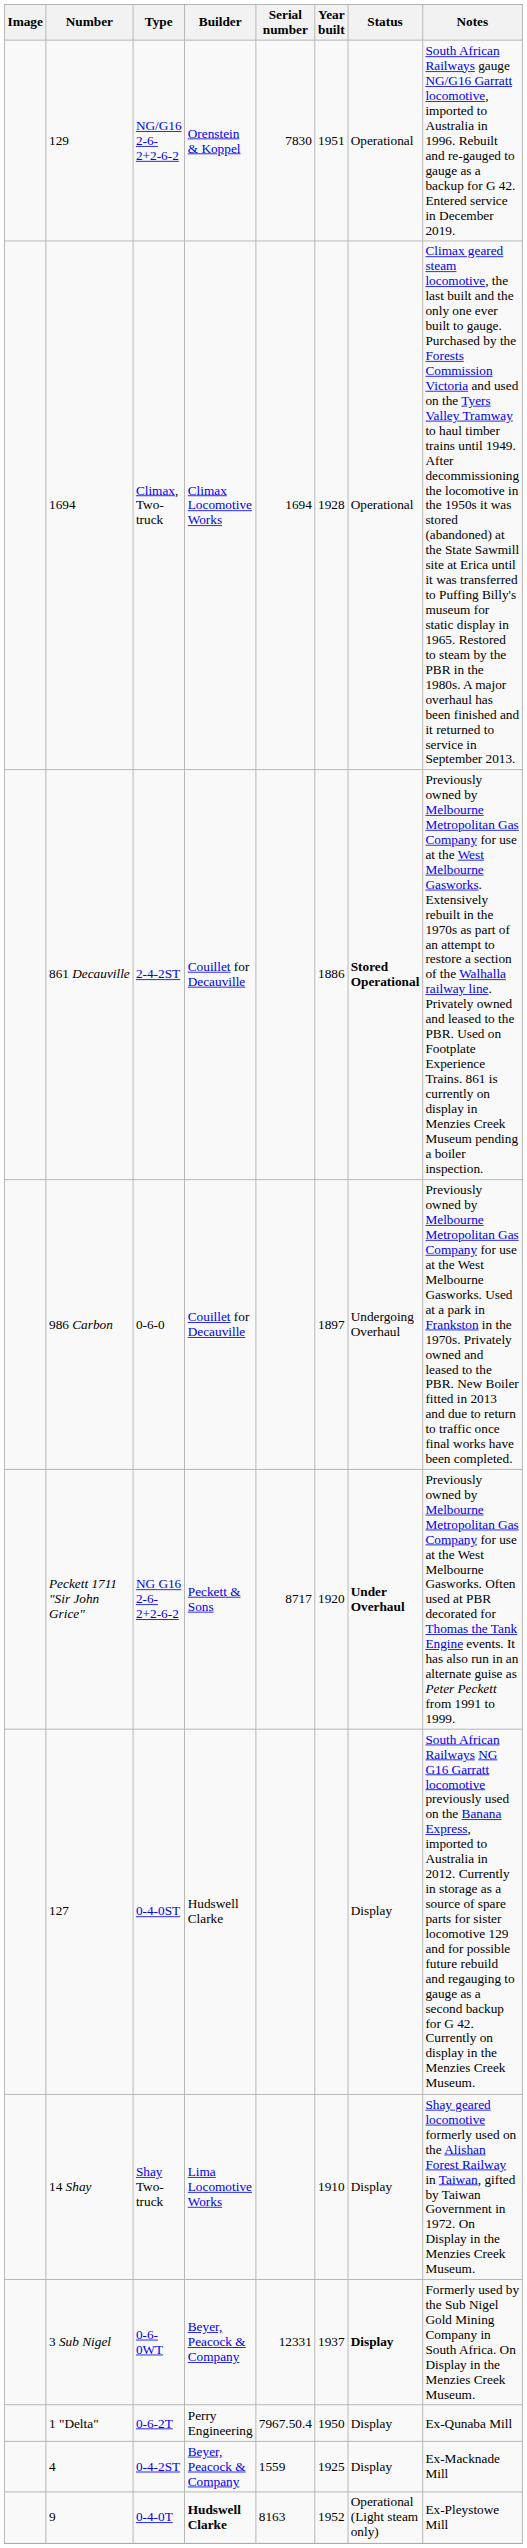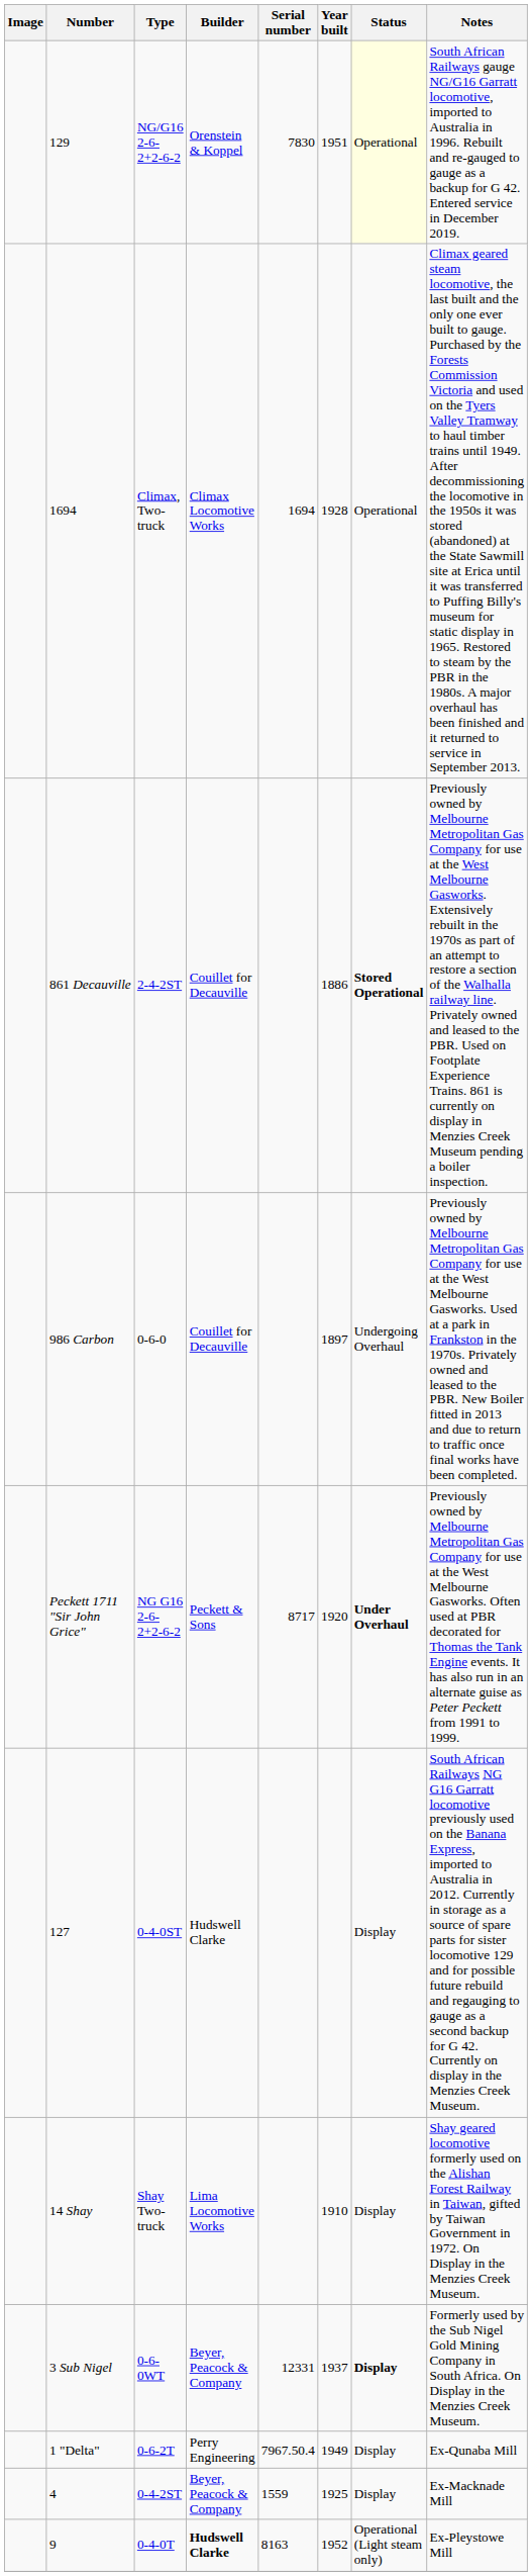 <table class="wikitable sortable">
 <tr>
 <th>Image</th>
 <th>Number</th>
 <th>Type</th>
 <th>Builder</th>
 <th>Serial<br>number</th>
 <th>Year built</th>
 <th>Status</th>
 <th>Notes</th>
 </tr>
 <tr>
 <td></td>
 <td>129</td>
 <td><a href='#'>NG/G16</a><br><a href='#'>2-6-2+2-6-2</a></td>
 <td><a href='#'>Orenstein & Koppel</a></td>
 <td align=right>7830</td>
 <td>1951</td>
-<td>Operational</td>
+<td style="background: lightyellow;">Operational</td>
 <td><a href='#'>South African Railways</a>  gauge <a href='#'>NG/G16 Garratt locomotive</a>, imported to Australia in 1996. Rebuilt and re-gauged to  gauge as a backup for G 42. Entered service in December 2019.</td>
 </tr>
 <tr>
 <td></td>
 <td>1694</td>
 <td><a href='#'>Climax</a>,<br>Two-truck</td>
 <td><a href='#'>Climax Locomotive Works</a></td>
 <td align=right>1694</td>
 <td>1928</td>
 <td>Operational</td>
 <td><a href='#'>Climax geared steam locomotive</a>, the last built and the only one ever built to  gauge. Purchased by the <a href='#'>Forests Commission Victoria</a> and used on the <a href='#'>Tyers Valley Tramway</a> to haul timber trains until 1949. After decommissioning the locomotive in the 1950s it was stored (abandoned) at the State Sawmill site at Erica until it was transferred to Puffing Billy's museum for static display in 1965. Restored to steam by the PBR in the 1980s. A major overhaul has been finished and it returned to service in September 2013.</td>
 </tr>
 <tr>
 <td></td>
 <td>861 <em>Decauville</em></td>
 <td><a href='#'>2-4-2ST</a></td>
 <td><a href='#'>Couillet</a> for <a href='#'>Decauville</a></td>
 <td align=right></td>
 <td>1886</td>
 <td><strong>Stored Operational</strong></td>
 <td>Previously owned by <a href='#'>Melbourne Metropolitan Gas Company</a> for use at the <a href='#'>West Melbourne Gasworks</a>. Extensively rebuilt in the 1970s as part of an attempt to restore a section of the <a href='#'>Walhalla railway line</a>. Privately owned and leased to the PBR. Used on Footplate Experience Trains. 861 is currently on display in Menzies Creek Museum pending a boiler inspection.</td>
 </tr>
 <tr>
 <td></td>
 <td>986 <em>Carbon</em></td>
 <td>0-6-0</td>
 <td><a href='#'>Couillet</a> for <a href='#'>Decauville</a></td>
 <td align=right></td>
 <td>1897</td>
 <td>Undergoing Overhaul</td>
 <td>Previously owned by <a href='#'>Melbourne Metropolitan Gas Company</a> for use at the West Melbourne Gasworks. Used at a park in <a href='#'>Frankston</a> in the 1970s. Privately owned and leased to the PBR. New Boiler fitted in 2013 and due to return to traffic once final works have been completed.</td>
 </tr>
 <tr>
 <td></td>
 <td><em>Peckett 1711 "Sir John Grice"</em></td>
 <td><a href='#'>NG G16</a><br><a href='#'>2-6-2+2-6-2</a></td>
 <td><a href='#'>Peckett & Sons</a></td>
 <td align=right>8717</td>
 <td>1920</td>
 <td><strong>Under Overhaul</strong></td>
 <td>Previously owned by <a href='#'>Melbourne Metropolitan Gas Company</a> for use at the West Melbourne Gasworks. Often used at PBR decorated for <a href='#'>Thomas the Tank Engine</a> events. It has also run in an alternate guise as <em>Peter Peckett</em> from 1991 to 1999.</td>
 </tr>
 <tr>
 <td></td>
 <td>127</td>
 <td><a href='#'>0-4-0ST</a></td>
 <td>Hudswell Clarke</td>
 <td></td>
 <td></td>
 <td>Display</td>
 <td><a href='#'>South African Railways</a>  <a href='#'>NG G16 Garratt locomotive</a> previously used on the <a href='#'>Banana Express</a>, imported to Australia in 2012. Currently in storage as a source of spare parts for sister locomotive 129 and for possible future rebuild and regauging to  gauge as a second backup for G 42. Currently on display in the Menzies Creek Museum.</td>
 </tr>
 <tr>
 <td></td>
 <td>14 <em>Shay</em></td>
 <td><a href='#'>Shay</a><br>Two-truck</td>
 <td><a href='#'>Lima Locomotive Works</a></td>
 <td align=right></td>
 <td>1910</td>
 <td>Display</td>
 <td><a href='#'>Shay geared locomotive</a> formerly used on the <a href='#'>Alishan Forest Railway</a> in <a href='#'>Taiwan</a>, gifted by Taiwan Government in 1972. On Display in the Menzies Creek Museum.</td>
 </tr>
 <tr>
 <td></td>
 <td>3 <em>Sub Nigel</em></td>
 <td><a href='#'>0-6-0WT</a></td>
 <td><a href='#'>Beyer, Peacock & Company</a></td>
 <td align=right>12331</td>
 <td>1937</td>
 <td><strong>Display</strong></td>
 <td>Formerly used by the Sub Nigel Gold Mining Company in South Africa. On Display in the Menzies Creek Museum.</td>
 </tr>
 <tr>
 <td></td>
 <td>1 "Delta"</td>
 <td><a href='#'>0-6-2T</a></td>
 <td>Perry Engineering</td>
 <td>7967.50.4</td>
-<td>1950</td>
+<td>1949</td>
 <td>Display</td>
 <td>Ex-Qunaba Mill</td>
 </tr>
 <tr>
 <td></td>
 <td>4</td>
 <td><a href='#'>0-4-2ST</a></td>
 <td><a href='#'>Beyer, Peacock & Company</a></td>
 <td>1559</td>
 <td>1925</td>
 <td>Display</td>
 <td>Ex-Macknade Mill</td>
 </tr>
 <tr>
 <td></td>
 <td>9</td>
 <td><a href='#'>0-4-0T</a></td>
 <td><strong>Hudswell Clarke</strong></td>
 <td>8163</td>
 <td>1952</td>
 <td>Operational (Light steam only)</td>
 <td>Ex-Pleystowe Mill</td>
 </tr>
 <tr>
 </tr>
 </table>
